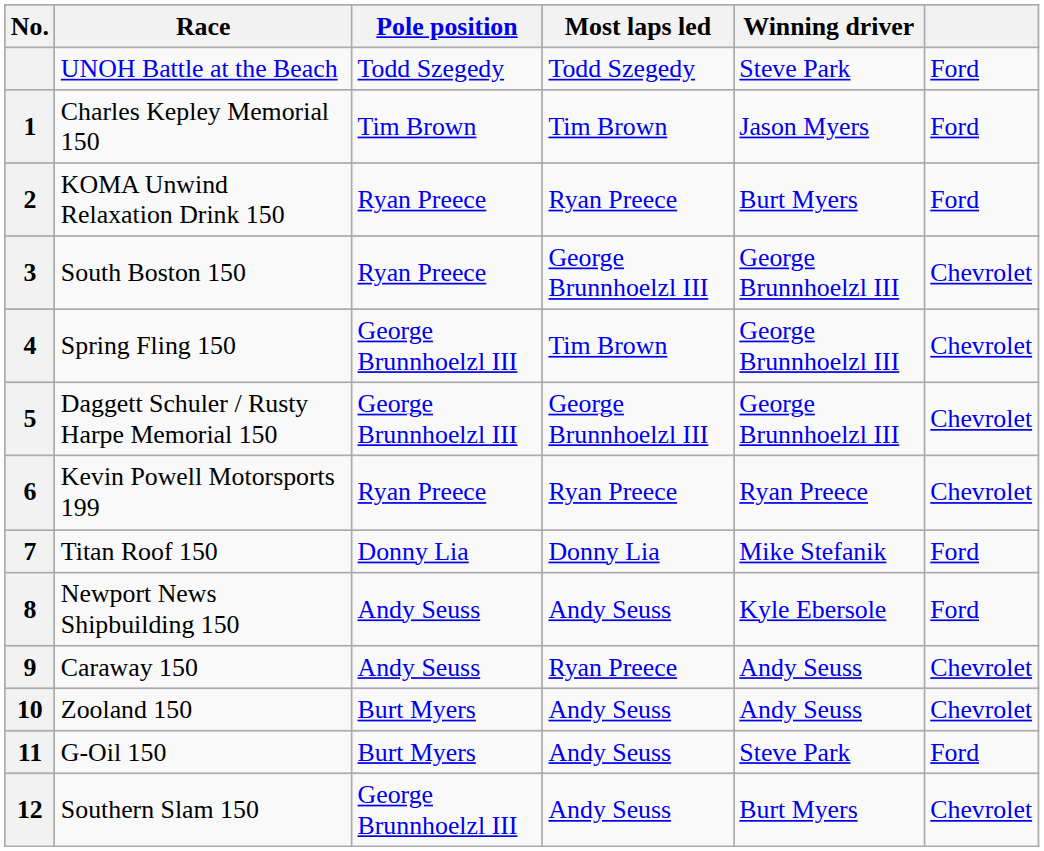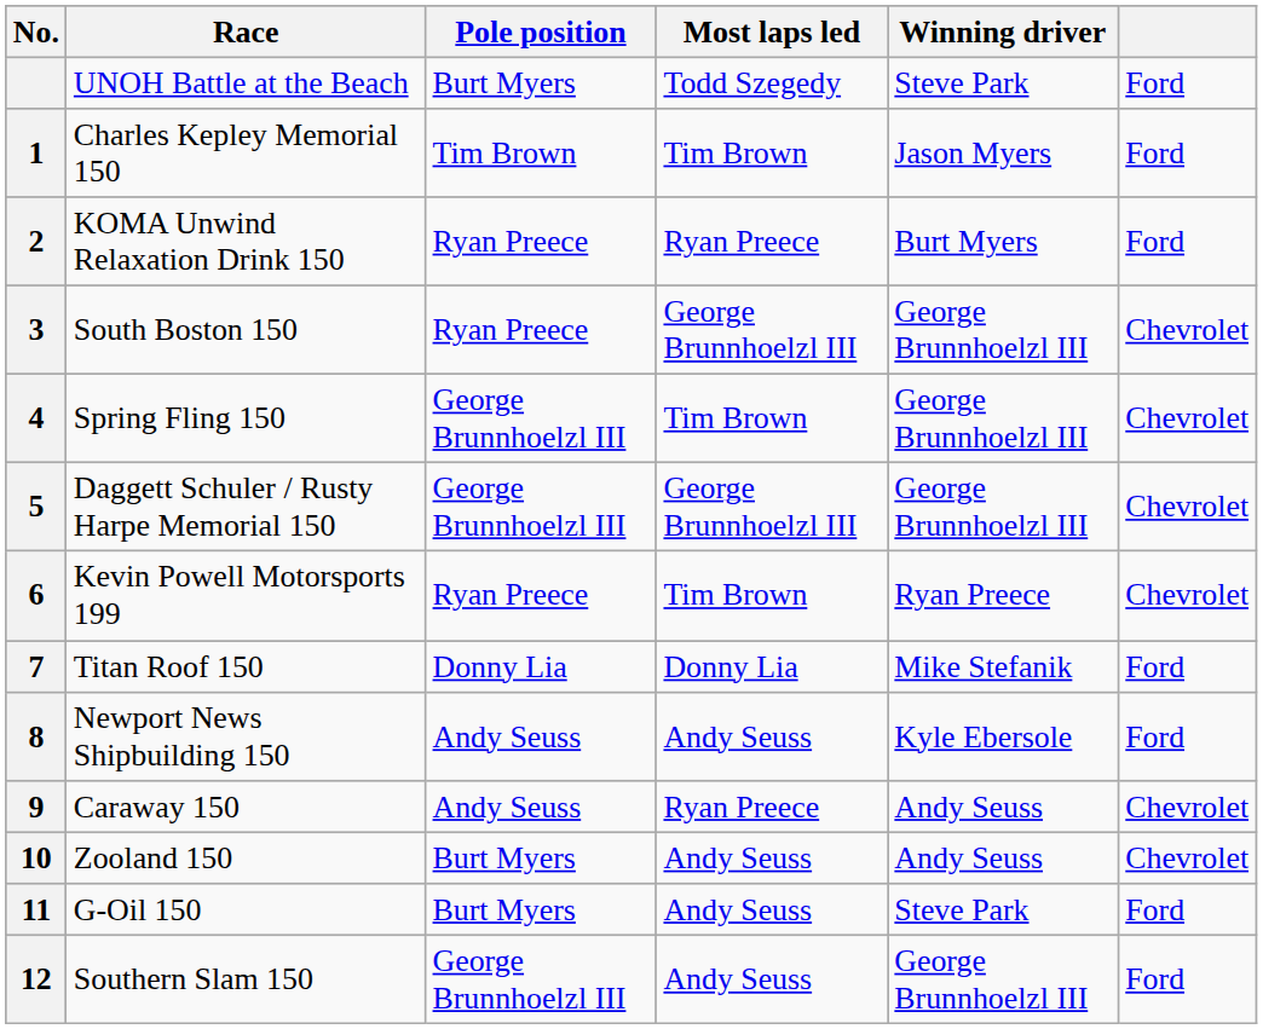 <table class="wikitable sortable" style="font-size:95%">
 <tr>
 <th>No.</th>
 <th>Race</th>
 <th><a href='#'>Pole position</a></th>
 <th>Most laps led</th>
 <th>Winning driver</th>
 <th></th>
 </tr>
 <tr>
 <th></th>
 <td><a href='#'>UNOH Battle at the Beach</a></td>
-<td><a href='#'>Todd Szegedy</a></td>
+<td><a href='#'>Burt Myers</a></td>
 <td><a href='#'>Todd Szegedy</a></td>
 <td><a href='#'>Steve Park</a></td>
 <td><a href='#'>Ford</a></td>
 </tr>
 <tr>
 <th>1</th>
 <td>Charles Kepley Memorial 150</td>
 <td><a href='#'>Tim Brown</a></td>
 <td><a href='#'>Tim Brown</a></td>
 <td><a href='#'>Jason Myers</a></td>
 <td><a href='#'>Ford</a></td>
 </tr>
 <tr>
 <th>2</th>
 <td>KOMA Unwind Relaxation Drink 150</td>
 <td><a href='#'>Ryan Preece</a></td>
 <td><a href='#'>Ryan Preece</a></td>
 <td><a href='#'>Burt Myers</a></td>
 <td><a href='#'>Ford</a></td>
 </tr>
 <tr>
 <th>3</th>
 <td>South Boston 150</td>
 <td><a href='#'>Ryan Preece</a></td>
 <td><a href='#'>George Brunnhoelzl III</a></td>
 <td><a href='#'>George Brunnhoelzl III</a></td>
 <td><a href='#'>Chevrolet</a></td>
 </tr>
 <tr>
 <th>4</th>
 <td>Spring Fling 150</td>
 <td><a href='#'>George Brunnhoelzl III</a></td>
 <td><a href='#'>Tim Brown</a></td>
 <td><a href='#'>George Brunnhoelzl III</a></td>
 <td><a href='#'>Chevrolet</a></td>
 </tr>
 <tr>
 <th>5</th>
 <td>Daggett Schuler / Rusty Harpe Memorial 150</td>
 <td><a href='#'>George Brunnhoelzl III</a></td>
 <td><a href='#'>George Brunnhoelzl III</a></td>
 <td><a href='#'>George Brunnhoelzl III</a></td>
 <td><a href='#'>Chevrolet</a></td>
 </tr>
 <tr>
 <th>6</th>
 <td>Kevin Powell Motorsports 199</td>
 <td><a href='#'>Ryan Preece</a></td>
-<td><a href='#'>Ryan Preece</a></td>
+<td><a href='#'>Tim Brown</a></td>
 <td><a href='#'>Ryan Preece</a></td>
 <td><a href='#'>Chevrolet</a></td>
 </tr>
 <tr>
 <th>7</th>
 <td>Titan Roof 150</td>
 <td><a href='#'>Donny Lia</a></td>
 <td><a href='#'>Donny Lia</a></td>
 <td><a href='#'>Mike Stefanik</a></td>
 <td><a href='#'>Ford</a></td>
 </tr>
 <tr>
 <th>8</th>
 <td>Newport News Shipbuilding 150</td>
 <td><a href='#'>Andy Seuss</a></td>
 <td><a href='#'>Andy Seuss</a></td>
 <td><a href='#'>Kyle Ebersole</a></td>
 <td><a href='#'>Ford</a></td>
 </tr>
 <tr>
 <th>9</th>
 <td>Caraway 150</td>
 <td><a href='#'>Andy Seuss</a></td>
 <td><a href='#'>Ryan Preece</a></td>
 <td><a href='#'>Andy Seuss</a></td>
 <td><a href='#'>Chevrolet</a></td>
 </tr>
 <tr>
 <th>10</th>
 <td>Zooland 150</td>
 <td><a href='#'>Burt Myers</a></td>
 <td><a href='#'>Andy Seuss</a></td>
 <td><a href='#'>Andy Seuss</a></td>
 <td><a href='#'>Chevrolet</a></td>
 </tr>
 <tr>
 <th>11</th>
 <td>G-Oil 150</td>
 <td><a href='#'>Burt Myers</a></td>
 <td><a href='#'>Andy Seuss</a></td>
 <td><a href='#'>Steve Park</a></td>
 <td><a href='#'>Ford</a></td>
 </tr>
 <tr>
 <th>12</th>
 <td>Southern Slam 150</td>
 <td><a href='#'>George Brunnhoelzl III</a></td>
 <td><a href='#'>Andy Seuss</a></td>
-<td><a href='#'>Burt Myers</a></td>
-<td><a href='#'>Chevrolet</a></td>
+<td><a href='#'>George Brunnhoelzl III</a></td>
+<td><a href='#'>Ford</a></td>
 </tr>
 </table>
